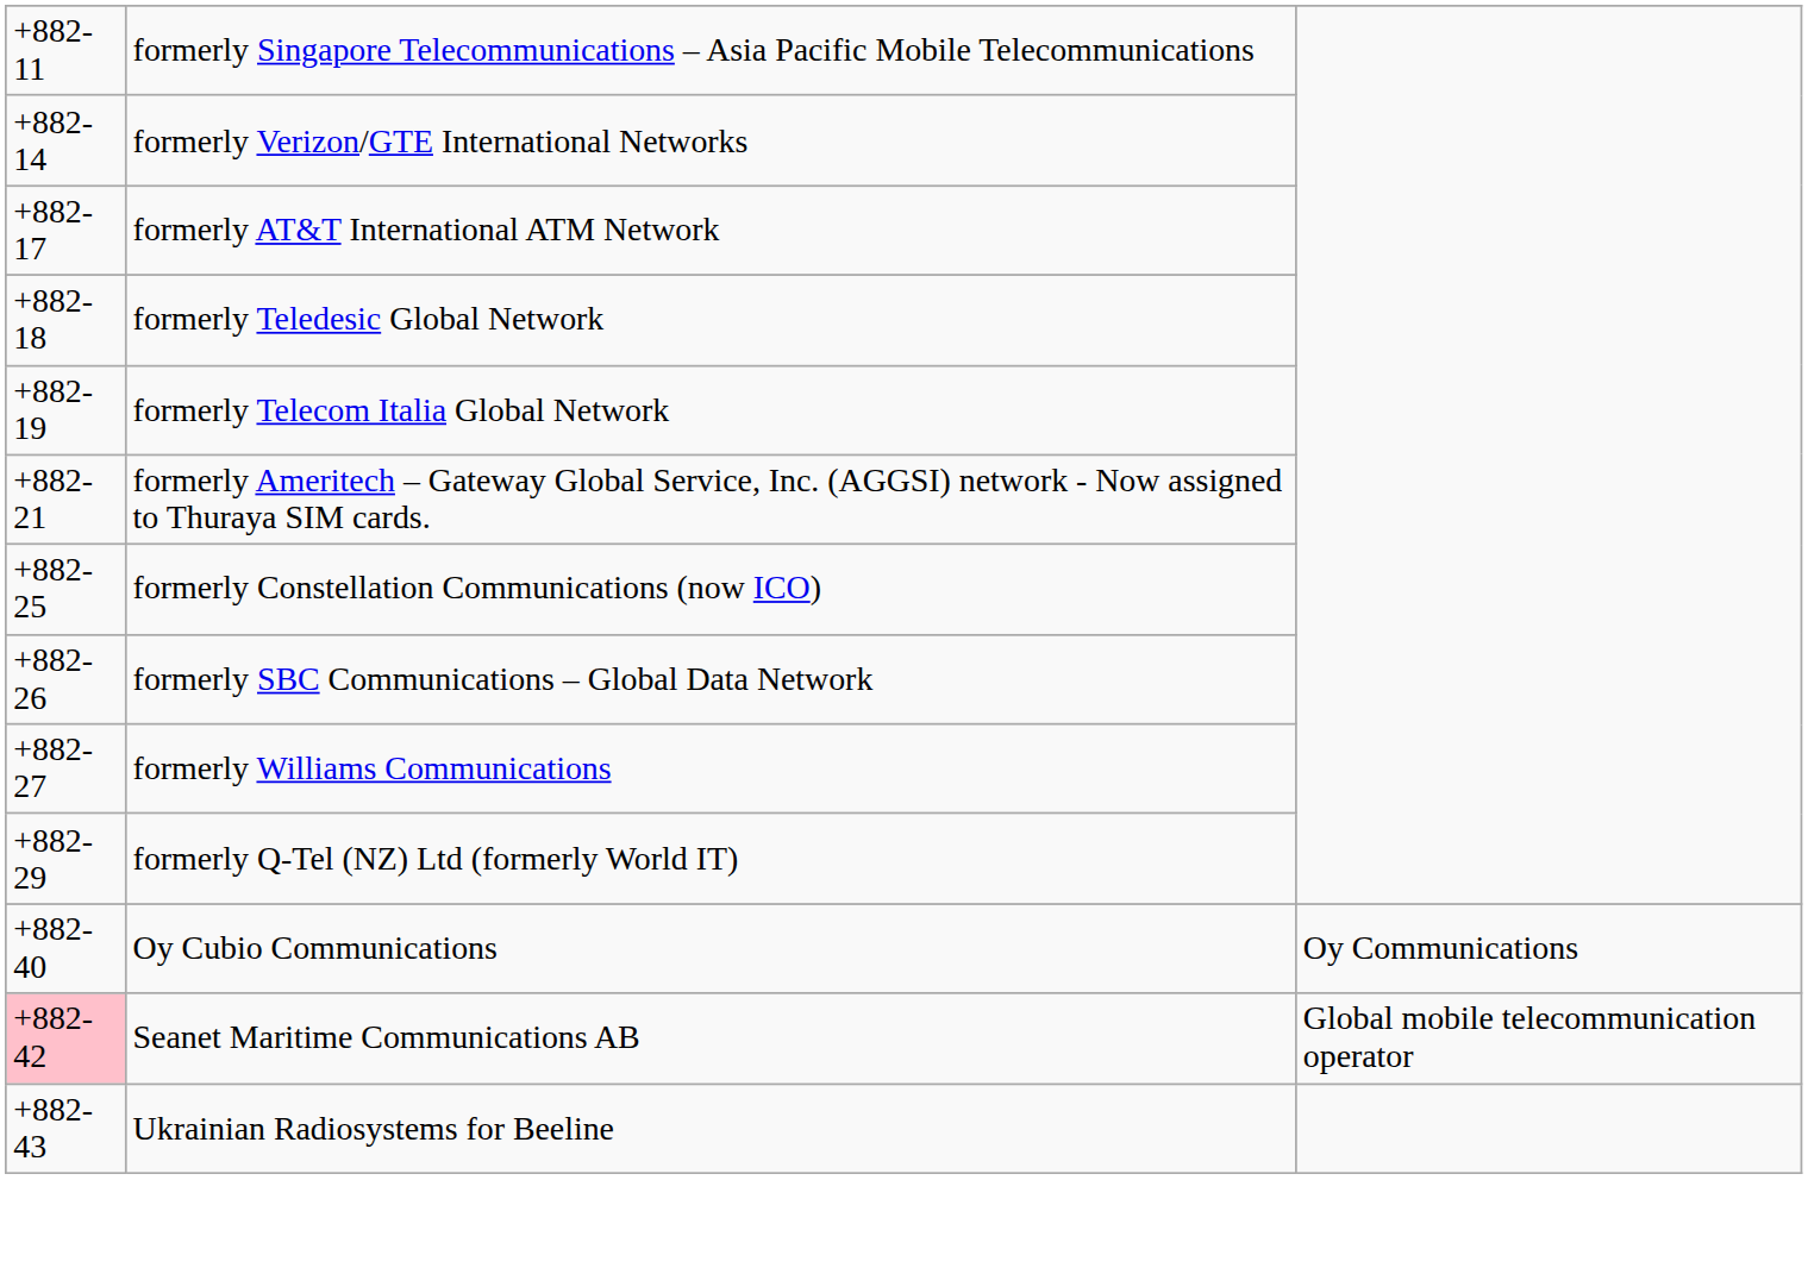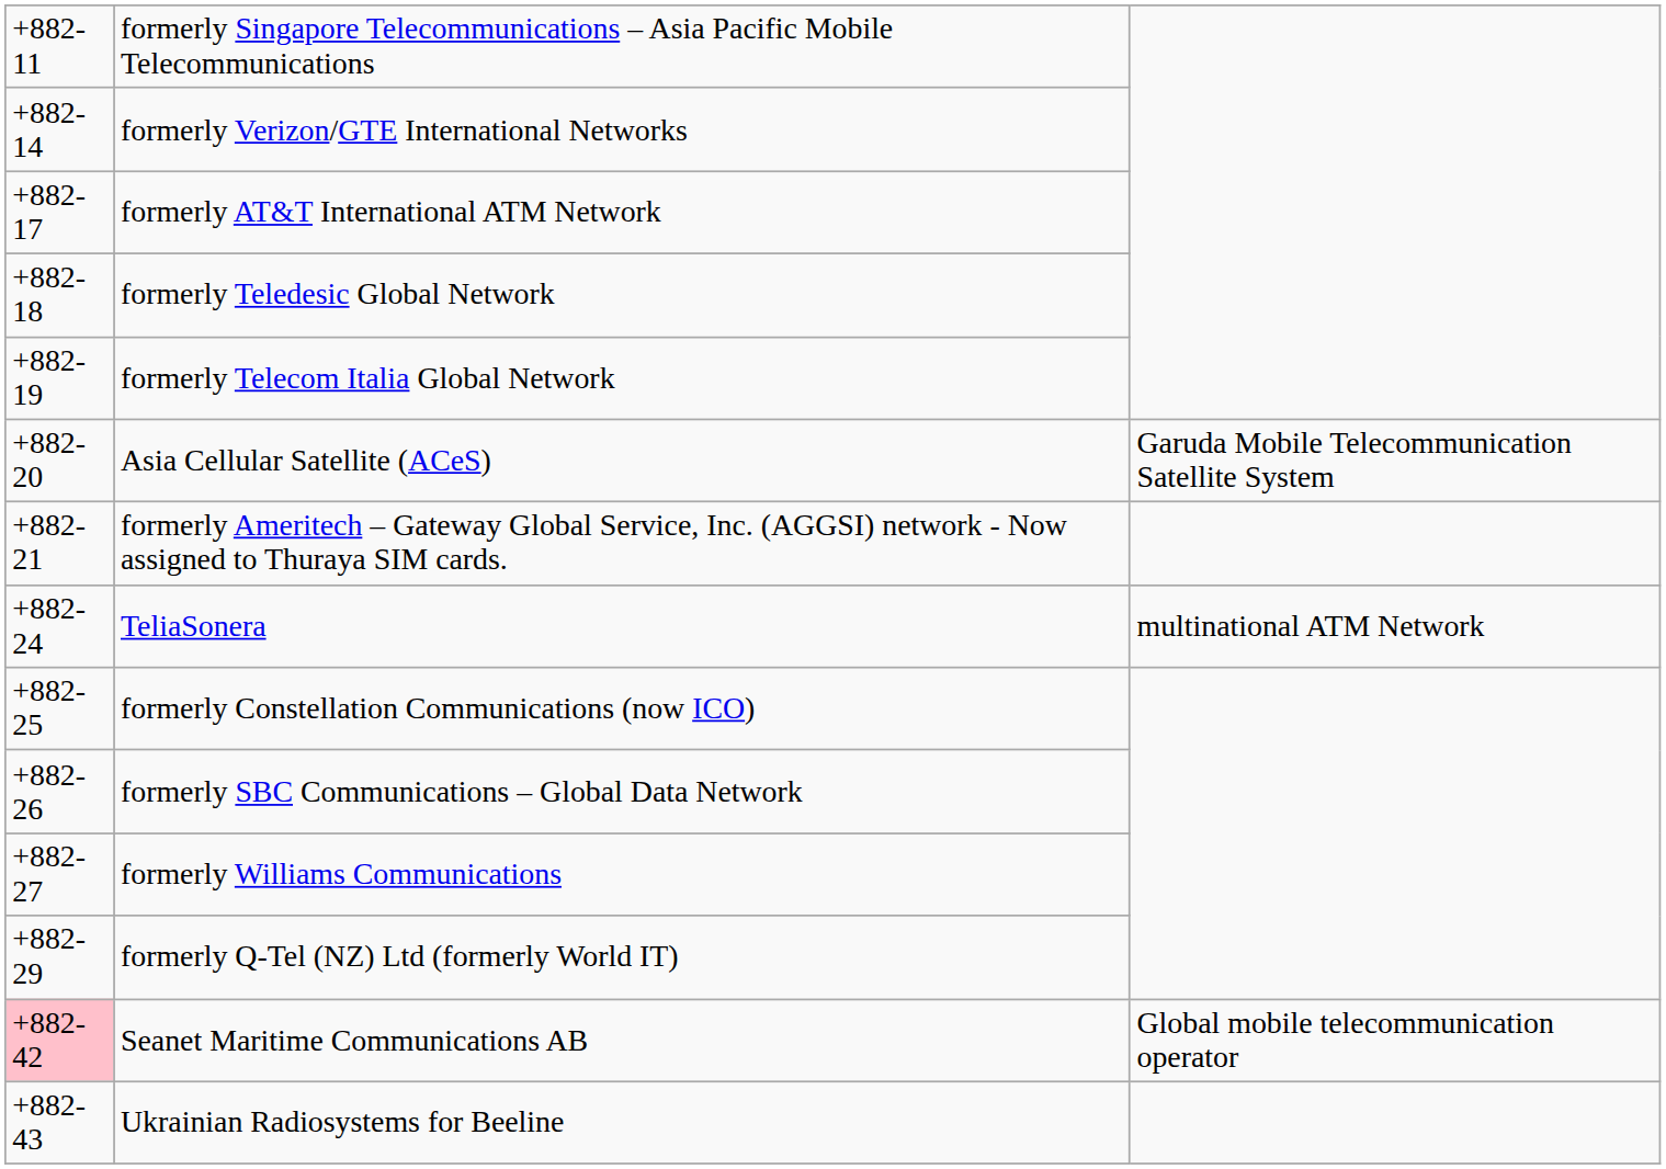 <table class="wikitable">
 <tr>
 <td>+882-11</td>
 <td>formerly <a href='#'>Singapore Telecommunications</a> – Asia Pacific Mobile Telecommunications</td>
 </tr>
 <tr>
 <td>+882-14</td>
 <td>formerly <a href='#'>Verizon</a>/<a href='#'>GTE</a> International Networks</td>
 </tr>
 <tr>
 <td>+882-17</td>
 <td>formerly <a href='#'>AT&T</a> International ATM Network</td>
 </tr>
 <tr>
 <td>+882-18</td>
 <td>formerly <a href='#'>Teledesic</a> Global Network</td>
 </tr>
 <tr>
 <td>+882-19</td>
 <td>formerly <a href='#'>Telecom Italia</a> Global Network</td>
 </tr>
 <tr>
+<td>+882-20</td>
+<td>Asia Cellular Satellite (<a href='#'>ACeS</a>)</td>
+<td>Garuda Mobile Telecommunication Satellite System</td>
+</tr>
+<tr>
 <td>+882-21</td>
 <td>formerly <a href='#'>Ameritech</a> – Gateway Global Service, Inc. (AGGSI) network - Now assigned to Thuraya SIM cards.</td>
+</tr>
+<tr>
+<td>+882-24</td>
+<td><a href='#'>TeliaSonera</a></td>
+<td>multinational ATM Network</td>
 </tr>
 <tr>
 <td>+882-25</td>
 <td>formerly Constellation Communications (now <a href='#'>ICO</a>)</td>
 </tr>
 <tr>
 <td>+882-26</td>
 <td>formerly <a href='#'>SBC</a> Communications – Global Data Network</td>
 </tr>
 <tr>
 <td>+882-27</td>
 <td>formerly <a href='#'>Williams Communications</a></td>
 </tr>
 <tr>
 <td>+882-29</td>
 <td>formerly Q-Tel (NZ) Ltd (formerly World IT)</td>
 </tr>
 <tr>
-<td>+882-40</td>
-<td>Oy Cubio Communications</td>
-<td>Oy Communications</td>
-</tr>
-<tr>
 <td style="background: pink;">+882-42</td>
 <td>Seanet Maritime Communications AB</td>
 <td>Global mobile telecommunication operator</td>
 </tr>
 <tr>
 <td>+882-43</td>
 <td>Ukrainian Radiosystems for Beeline</td>
 </tr>
 </table>
